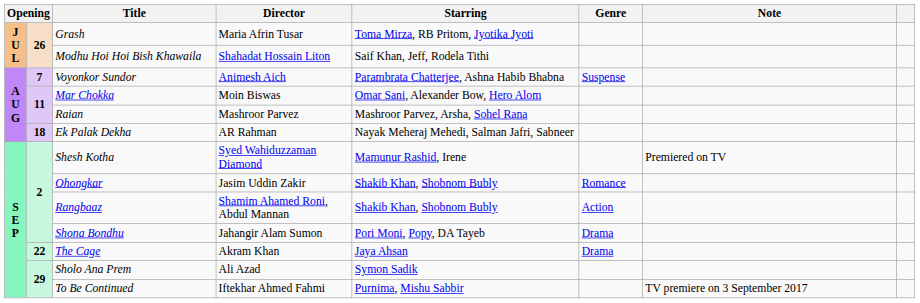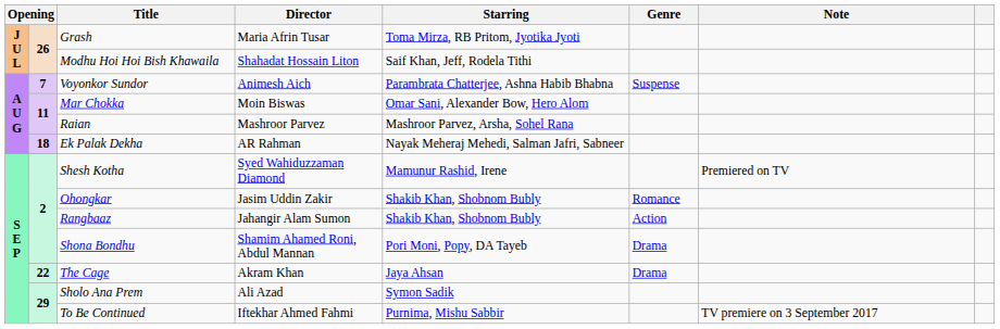 <table class="wikitable sortable">
 <tr>
 <th colspan="2">Opening</th>
 <th style="width:18%;">Title</th>
 <th style="width:15%;">Director</th>
 <th style="width:25%;">Starring</th>
 <th style="width:7%;">Genre</th>
 <th style="width:28%;">Note</th>
 <th style="width:2%;"></th>
 </tr>
 <tr>
 <th rowspan="2" style="text-align:center; background:#f7bf87">J<br>U<br>L</th>
 <td rowspan="2" style="text-align:center; background:#f7dfc7"><strong>26</strong></td>
 <td><em>Grash</em></td>
 <td>Maria Afrin Tusar</td>
 <td><a href='#'>Toma Mirza</a>, RB Pritom, <a href='#'>Jyotika Jyoti</a></td>
 <td></td>
 <td></td>
 <td></td>
 </tr>
 <tr>
 <td><em>Modhu Hoi Hoi Bish Khawaila</em></td>
 <td><a href='#'>Shahadat Hossain Liton</a></td>
 <td>Saif Khan, Jeff, Rodela Tithi</td>
 <td></td>
 <td></td>
 <td></td>
 </tr>
 <tr>
 <th rowspan="4" style="text-align:center; background:#bf87f7">A<br>U<br>G</th>
 <td style="text-align:center; background:#dfc7f7"><strong>7</strong></td>
 <td><em>Voyonkor Sundor</em></td>
 <td><a href='#'>Animesh Aich</a></td>
 <td><a href='#'>Parambrata Chatterjee</a>, Ashna Habib Bhabna</td>
 <td><a href='#'>Suspense</a></td>
 <td></td>
 <td></td>
 </tr>
 <tr>
 <td rowspan="2" style="text-align:center; background:#dfc7f7"><strong>11</strong></td>
 <td><em><a href='#'>Mar Chokka</a></em></td>
 <td>Moin Biswas</td>
 <td><a href='#'>Omar Sani</a>, Alexander Bow, <a href='#'>Hero Alom</a></td>
 <td></td>
 <td></td>
 <td></td>
 </tr>
 <tr>
 <td><em>Raian</em></td>
 <td>Mashroor Parvez</td>
 <td>Mashroor Parvez, Arsha, <a href='#'>Sohel Rana</a></td>
 <td></td>
 <td></td>
 <td></td>
 </tr>
 <tr>
 <td style="text-align:center; background:#dfc7f7"><strong>18</strong></td>
 <td><em>Ek Palak Dekha</em></td>
 <td>AR Rahman</td>
 <td>Nayak Meheraj Mehedi, Salman Jafri, Sabneer</td>
 <td></td>
 <td></td>
 <td></td>
 </tr>
 <tr>
 <th rowspan="7" style="text-align:center; background:#87f7bf">S<br>E<br>P</th>
 <td rowspan="4" style="text-align:center; background:#c7f7df"><strong>2</strong></td>
 <td><em>Shesh Kotha</em></td>
 <td><a href='#'>Syed Wahiduzzaman Diamond</a></td>
 <td><a href='#'>Mamunur Rashid</a>, Irene</td>
 <td></td>
 <td>Premiered on TV</td>
 <td></td>
 </tr>
 <tr>
 <td><em><a href='#'>Ohongkar</a></em></td>
 <td>Jasim Uddin Zakir</td>
 <td><a href='#'>Shakib Khan</a>, <a href='#'>Shobnom Bubly</a></td>
 <td><a href='#'>Romance</a></td>
 <td></td>
 <td></td>
 </tr>
 <tr>
 <td><em><a href='#'>Rangbaaz</a></em></td>
-<td><a href='#'>Shamim Ahamed Roni</a>, Abdul Mannan</td>
+<td>Jahangir Alam Sumon</td>
 <td><a href='#'>Shakib Khan</a>, <a href='#'>Shobnom Bubly</a></td>
 <td><a href='#'>Action</a></td>
 <td></td>
 <td></td>
 </tr>
 <tr>
 <td><em><a href='#'>Shona Bondhu</a></em></td>
-<td>Jahangir Alam Sumon</td>
+<td><a href='#'>Shamim Ahamed Roni</a>, Abdul Mannan</td>
 <td><a href='#'>Pori Moni</a>, <a href='#'>Popy</a>, DA Tayeb</td>
 <td><a href='#'>Drama</a></td>
 <td></td>
 <td></td>
 </tr>
 <tr>
 <td style="text-align:center; background:#c7f7df"><strong>22</strong></td>
 <td><em><a href='#'>The Cage</a></em></td>
 <td>Akram Khan</td>
 <td><a href='#'>Jaya Ahsan</a></td>
 <td><a href='#'>Drama</a></td>
 <td></td>
 <td></td>
 </tr>
 <tr>
 <td rowspan="2" style="text-align:center; background:#c7f7df"><strong>29</strong></td>
 <td><em>Sholo Ana Prem</em></td>
 <td>Ali Azad</td>
 <td><a href='#'>Symon Sadik</a></td>
 <td></td>
 <td></td>
 <td></td>
 </tr>
 <tr>
 <td><em>To Be Continued</em></td>
 <td>Iftekhar Ahmed Fahmi</td>
 <td><a href='#'>Purnima</a>, <a href='#'>Mishu Sabbir</a></td>
 <td></td>
 <td>TV premiere on 3 September 2017</td>
 <td></td>
 </tr>
 </table>
